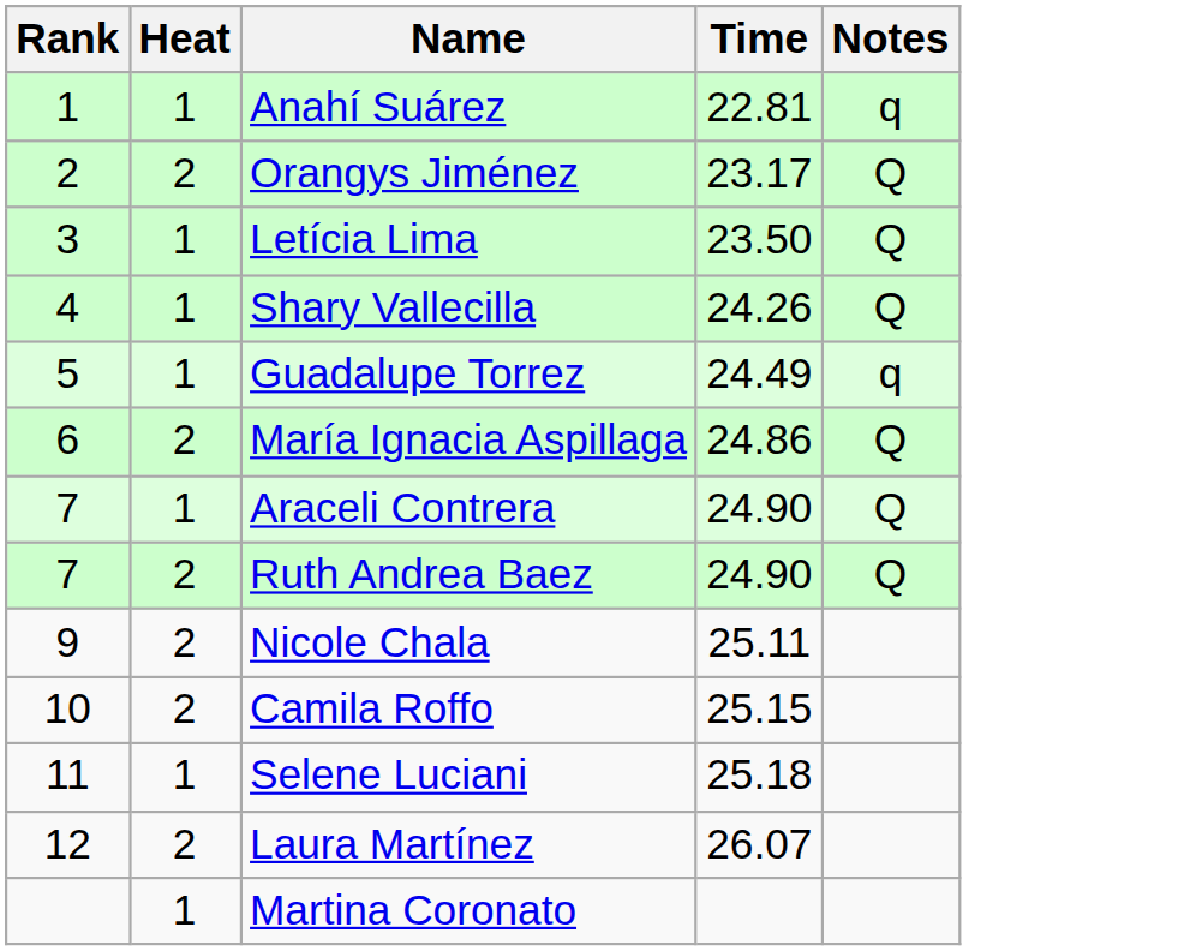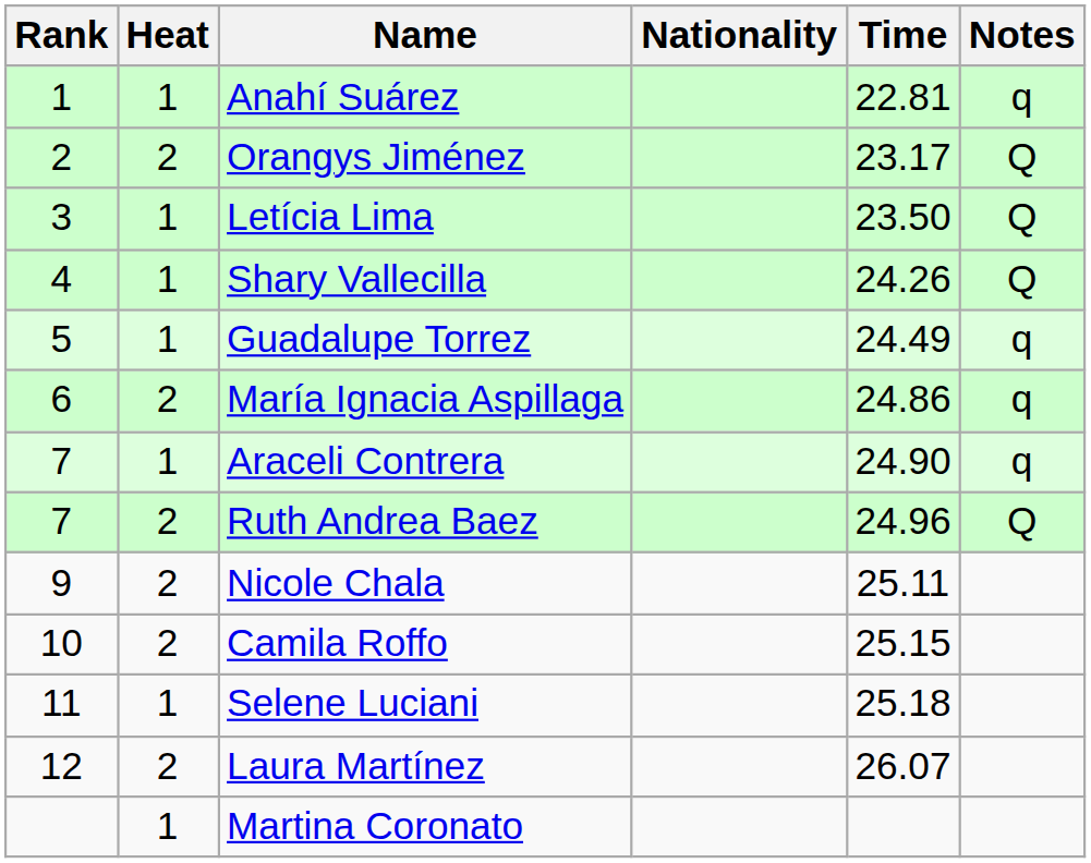 <table class="wikitable sortable" style="text-align:center">
 <tr>
 <th>Rank</th>
 <th>Heat</th>
 <th>Name</th>
+<th>Nationality</th>
 <th>Time</th>
 <th>Notes</th>
 </tr>
 <tr bgcolor=ccffcc>
 <td>1</td>
 <td>1</td>
 <td align=left><a href='#'>Anahí Suárez</a></td>
+<td align=left></td>
 <td>22.81</td>
 <td>q</td>
 </tr>
 <tr bgcolor=ccffcc>
 <td>2</td>
 <td>2</td>
 <td align=left><a href='#'>Orangys Jiménez</a></td>
+<td align=left></td>
 <td>23.17</td>
 <td>Q</td>
 </tr>
 <tr bgcolor=ccffcc>
 <td>3</td>
 <td>1</td>
 <td align=left><a href='#'>Letícia Lima</a></td>
+<td align=left></td>
 <td>23.50</td>
 <td>Q</td>
 </tr>
 <tr bgcolor=ccffcc>
 <td>4</td>
 <td>1</td>
 <td align=left><a href='#'>Shary Vallecilla</a></td>
+<td align=left></td>
 <td>24.26</td>
 <td>Q</td>
 </tr>
 <tr bgcolor=ddffdd>
 <td>5</td>
 <td>1</td>
 <td align=left><a href='#'>Guadalupe Torrez</a></td>
+<td align=left></td>
 <td>24.49</td>
 <td>q</td>
 </tr>
 <tr bgcolor=ccffcc>
 <td>6</td>
 <td>2</td>
 <td align=left><a href='#'>María Ignacia Aspillaga</a></td>
+<td align=left></td>
 <td>24.86</td>
-<td>Q</td>
+<td>q</td>
 </tr>
 <tr bgcolor=ddffdd>
 <td>7</td>
 <td>1</td>
 <td align=left><a href='#'>Araceli Contrera</a></td>
+<td align=left></td>
 <td>24.90</td>
-<td>Q</td>
+<td>q</td>
 </tr>
 <tr bgcolor=ccffcc>
 <td>7</td>
 <td>2</td>
 <td align=left><a href='#'>Ruth Andrea Baez</a></td>
-<td>24.90</td>
+<td align=left></td>
+<td>24.96</td>
 <td>Q</td>
 </tr>
 <tr>
 <td>9</td>
 <td>2</td>
 <td align=left><a href='#'>Nicole Chala</a></td>
+<td align=left></td>
 <td>25.11</td>
 <td></td>
 </tr>
 <tr>
 <td>10</td>
 <td>2</td>
 <td align=left><a href='#'>Camila Roffo</a></td>
+<td align=left></td>
 <td>25.15</td>
 <td></td>
 </tr>
 <tr>
 <td>11</td>
 <td>1</td>
 <td align=left><a href='#'>Selene Luciani</a></td>
+<td align=left></td>
 <td>25.18</td>
 <td></td>
 </tr>
 <tr>
 <td>12</td>
 <td>2</td>
 <td align=left><a href='#'>Laura Martínez</a></td>
+<td align=left></td>
 <td>26.07</td>
 <td></td>
 </tr>
 <tr>
 <td></td>
 <td>1</td>
 <td align=left><a href='#'>Martina Coronato</a></td>
+<td align=left></td>
 <td></td>
 <td></td>
 </tr>
 </table>
